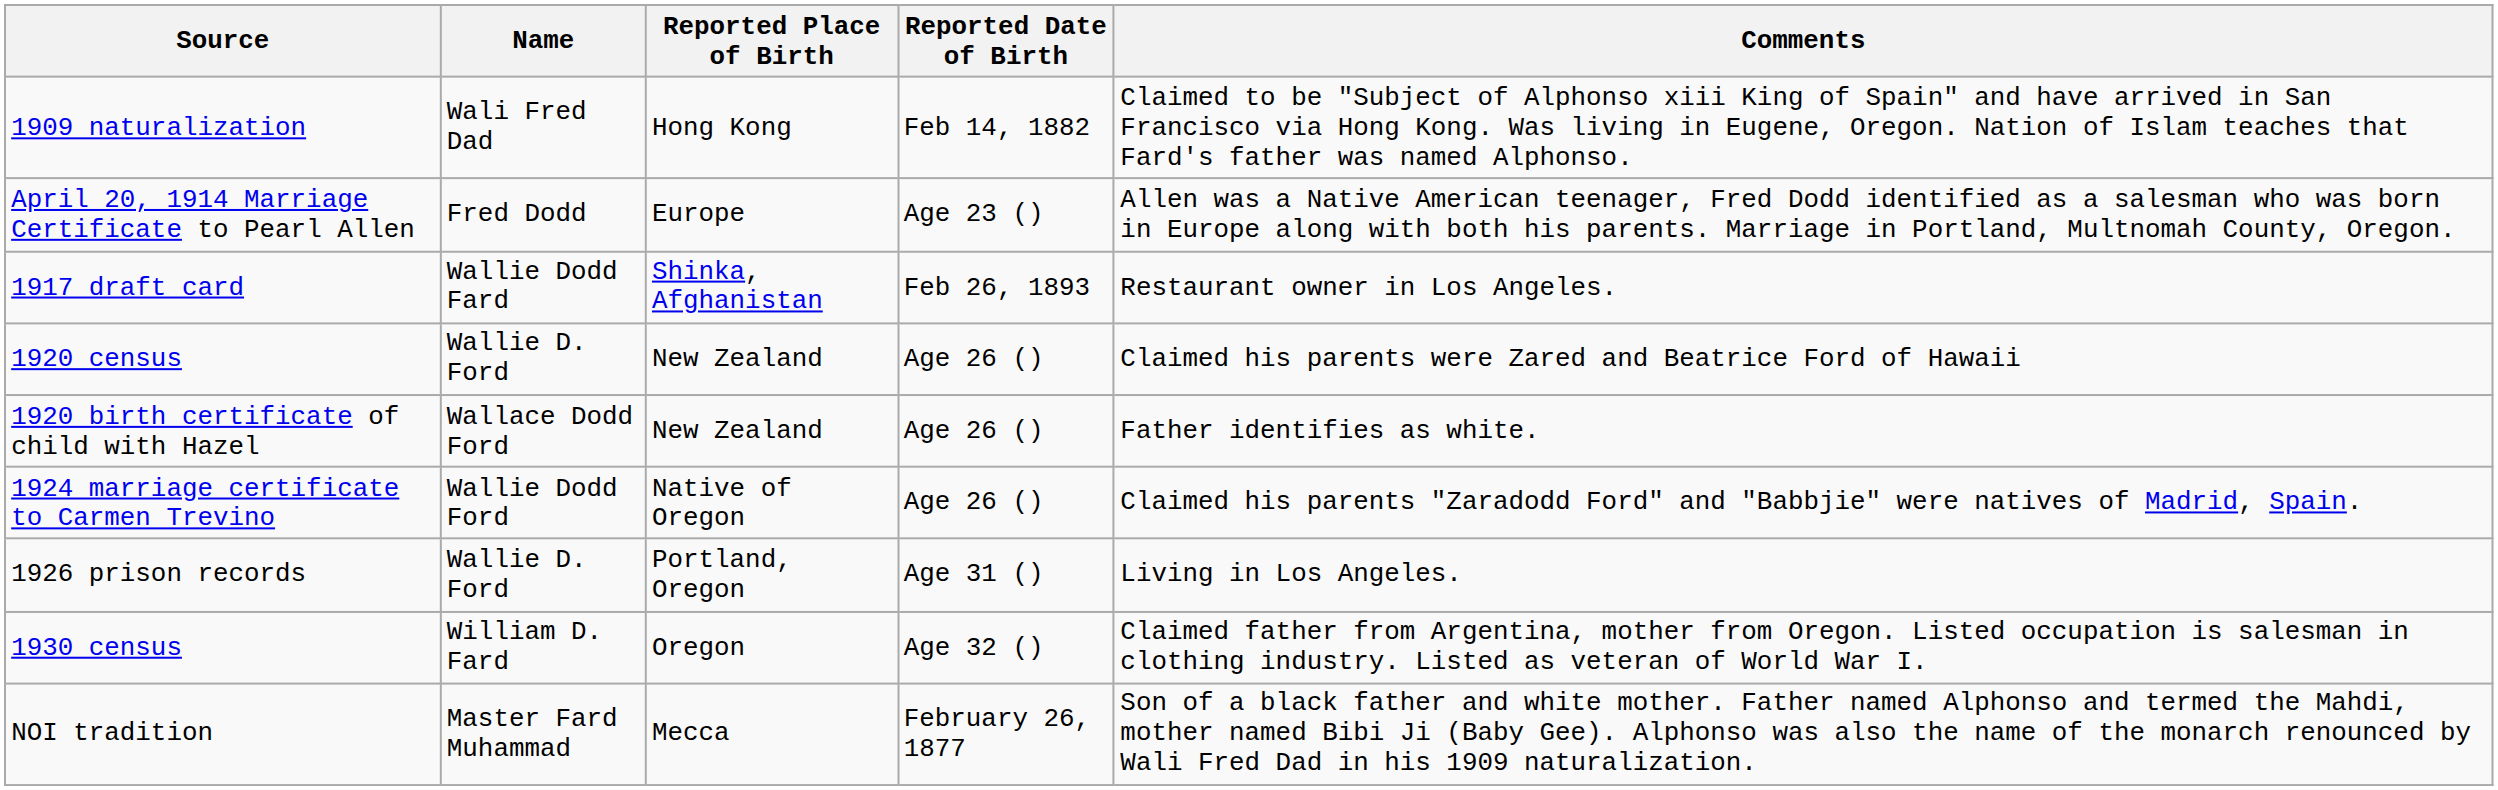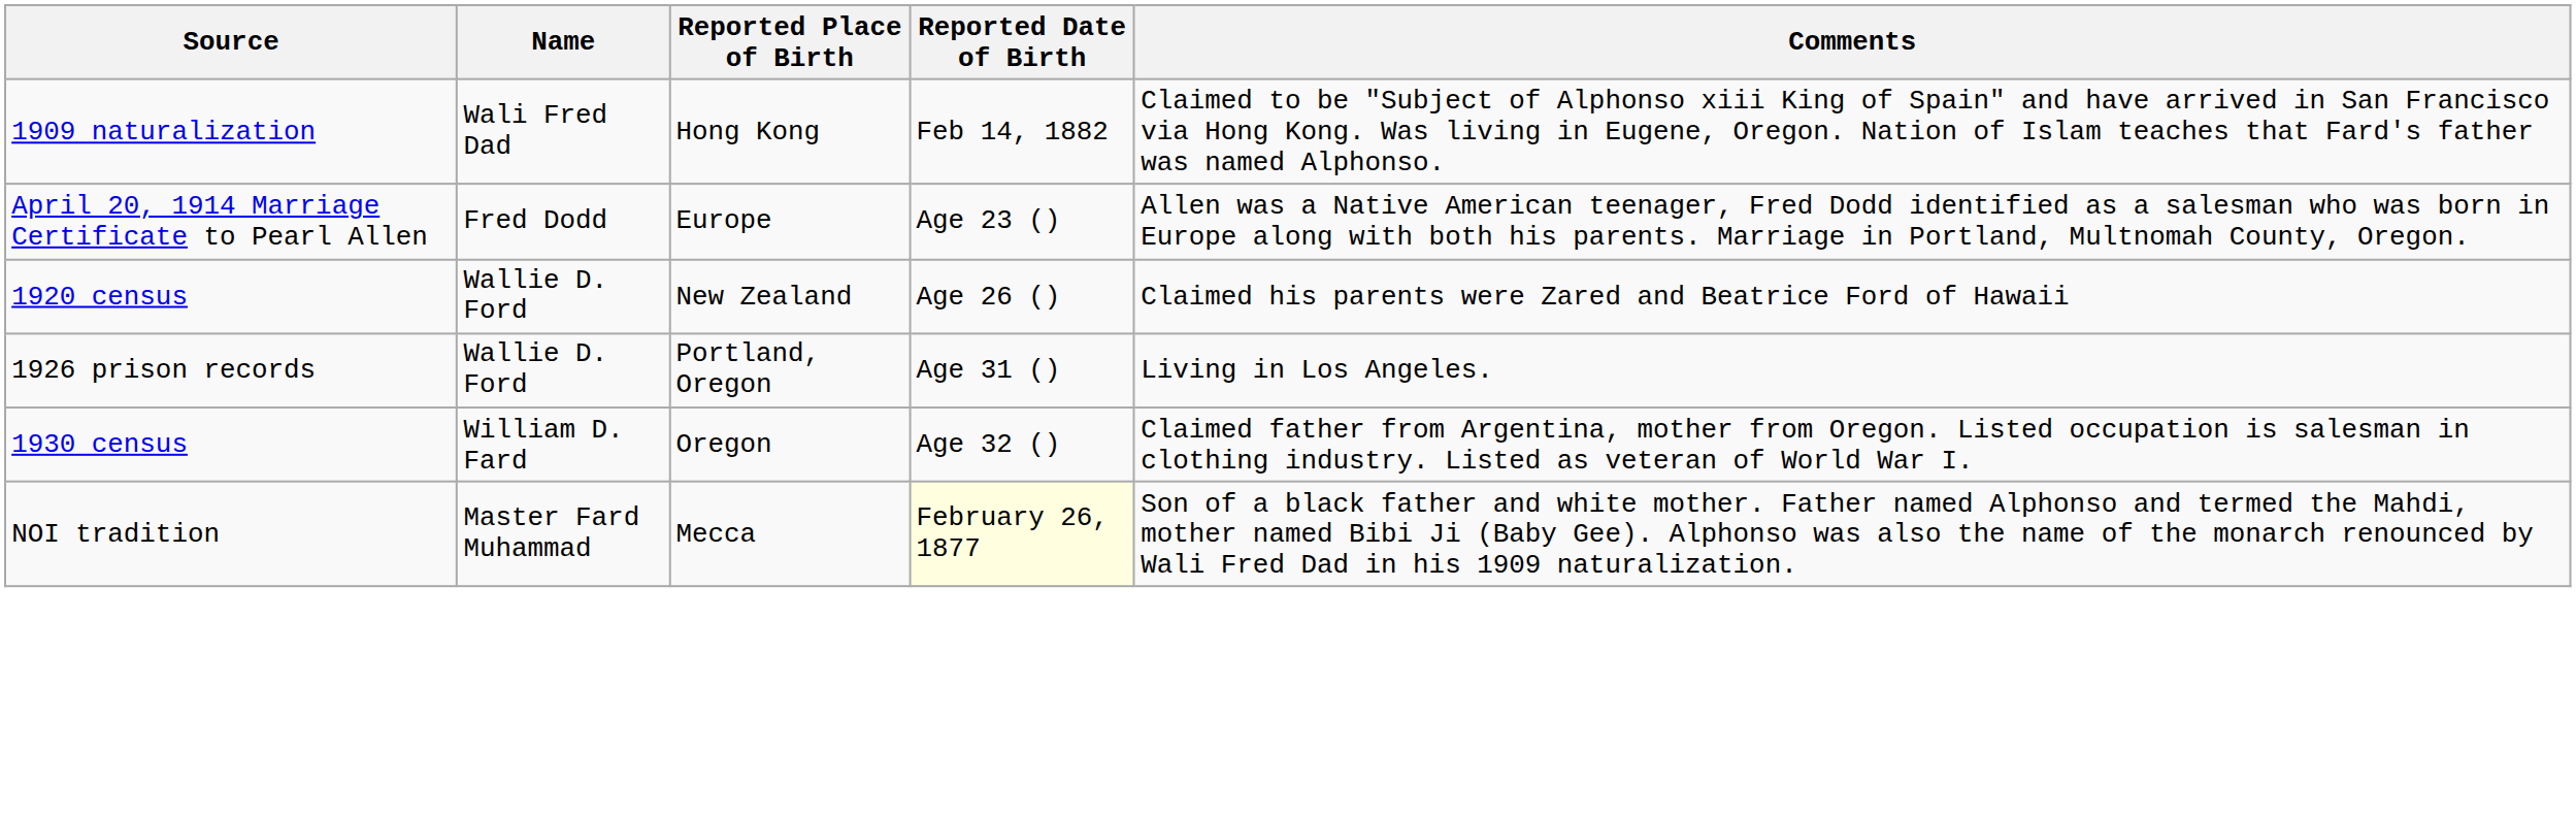 <table class="wikitable">
 <tr>
 <th>Source</th>
 <th>Name</th>
 <th>Reported Place of Birth</th>
 <th>Reported Date of Birth</th>
 <th>Comments</th>
 </tr>
 <tr>
 <td><a href='#'>1909 naturalization</a></td>
 <td>Wali Fred Dad</td>
 <td>Hong Kong</td>
 <td>Feb 14, 1882</td>
 <td>Claimed to be "Subject of Alphonso xiii King of Spain" and have arrived in San Francisco via Hong Kong. Was living in Eugene, Oregon.  Nation of Islam teaches that Fard's father was named Alphonso.</td>
 </tr>
 <tr>
 <td><a href='#'>April 20, 1914 Marriage Certificate</a> to Pearl Allen</td>
 <td>Fred Dodd</td>
 <td>Europe</td>
 <td>Age 23 ()</td>
 <td>Allen was a Native American teenager, Fred Dodd identified as a salesman who was born in Europe along with both his parents. Marriage in Portland, Multnomah County, Oregon.</td>
 </tr>
 <tr>
-<td><a href='#'>1917 draft card</a></td>
-<td>Wallie Dodd Fard</td>
-<td><a href='#'>Shinka</a>, <a href='#'>Afghanistan</a></td>
-<td>Feb 26, 1893</td>
-<td>Restaurant owner in Los Angeles.</td>
-</tr>
-<tr>
 <td><a href='#'>1920 census</a></td>
 <td>Wallie D. Ford</td>
 <td>New Zealand</td>
 <td>Age 26 ()</td>
 <td>Claimed his parents were Zared and Beatrice Ford of Hawaii</td>
-</tr>
-<tr>
-<td><a href='#'>1920 birth certificate</a> of child with Hazel</td>
-<td>Wallace Dodd Ford</td>
-<td>New Zealand</td>
-<td>Age 26 ()</td>
-<td>Father identifies as white.</td>
-</tr>
-<tr>
-<td><a href='#'>1924 marriage certificate to Carmen Trevino</a></td>
-<td>Wallie Dodd Ford</td>
-<td>Native of Oregon</td>
-<td>Age 26 ()</td>
-<td>Claimed his parents "Zaradodd Ford" and "Babbjie" were natives of <a href='#'>Madrid</a>, <a href='#'>Spain</a>.</td>
 </tr>
 <tr>
 <td>1926 prison records</td>
 <td>Wallie D. Ford</td>
 <td>Portland, Oregon</td>
 <td>Age 31 ()</td>
 <td>Living in Los Angeles.</td>
 </tr>
 <tr>
 <td><a href='#'>1930 census</a></td>
 <td>William D. Fard</td>
 <td>Oregon</td>
 <td>Age 32 ()</td>
 <td>Claimed father from Argentina, mother from Oregon. Listed occupation is salesman in clothing industry. Listed as veteran of World War I.</td>
 </tr>
 <tr>
 <td>NOI tradition</td>
 <td>Master Fard Muhammad</td>
 <td>Mecca</td>
-<td>February 26, 1877</td>
+<td style="background: lightyellow;">February 26, 1877</td>
 <td>Son of a black father and white mother. Father named Alphonso and termed the Mahdi, mother named Bibi Ji (Baby Gee). Alphonso was also the name of the monarch renounced by Wali Fred Dad in his 1909 naturalization.</td>
 </tr>
 </table>
